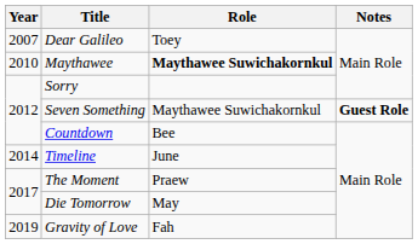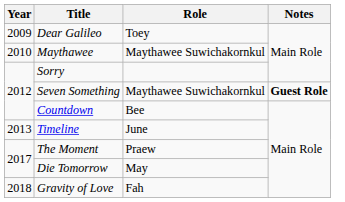 <table class="wikitable">
 <tr>
 <th>Year</th>
 <th>Title</th>
 <th>Role</th>
 <th>Notes</th>
 </tr>
 <tr>
-<td>2007</td>
+<td>2009</td>
 <td><em>Dear Galileo</em></td>
 <td>Toey</td>
 <td rowspan="3">Main Role</td>
 </tr>
 <tr>
 <td>2010</td>
 <td><em>Maythawee</em></td>
-<td><strong>Maythawee Suwichakornkul</strong></td>
+<td>Maythawee Suwichakornkul</td>
 </tr>
 <tr>
 <td rowspan="3">2012</td>
 <td><em>Sorry</em></td>
 <td></td>
 </tr>
 <tr>
 <td><em>Seven Something</em></td>
 <td>Maythawee Suwichakornkul</td>
 <td><strong>Guest Role</strong></td>
 </tr>
 <tr>
 <td><em><a href='#'>Countdown</a></em></td>
 <td>Bee</td>
 <td rowspan="5">Main Role</td>
 </tr>
 <tr>
-<td>2014</td>
+<td>2013</td>
 <td><em><a href='#'>Timeline</a></em></td>
 <td>June</td>
 </tr>
 <tr>
 <td rowspan="2">2017</td>
 <td><em>The Moment</em></td>
 <td>Praew</td>
 </tr>
 <tr>
 <td><em>Die Tomorrow</em></td>
 <td>May</td>
 </tr>
 <tr>
-<td>2019</td>
+<td>2018</td>
 <td><em>Gravity of Love</em></td>
 <td>Fah</td>
 </tr>
 </table>
